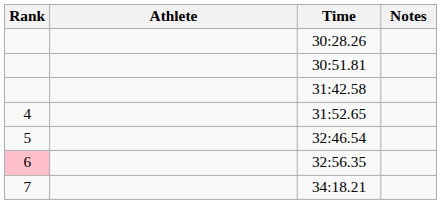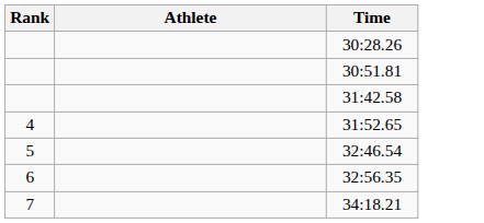 <table class="wikitable" style="text-align:center">
 <tr>
 <th width=40>Rank</th>
 <th width=250>Athlete</th>
 <th width=80>Time</th>
-<th width=50>Notes</th>
 </tr>
 <tr>
 <td></td>
 <td align=left></td>
 <td>30:28.26</td>
-<td></td>
 </tr>
 <tr>
 <td></td>
 <td align=left></td>
 <td>30:51.81</td>
-<td></td>
 </tr>
 <tr>
 <td></td>
 <td align=left></td>
 <td>31:42.58</td>
-<td></td>
 </tr>
 <tr>
 <td>4</td>
 <td align=left></td>
 <td>31:52.65</td>
-<td></td>
 </tr>
 <tr>
 <td>5</td>
 <td align=left></td>
 <td>32:46.54</td>
-<td></td>
 </tr>
 <tr>
-<td style="background: pink;">6</td>
+<td>6</td>
 <td align=left></td>
 <td>32:56.35</td>
-<td></td>
 </tr>
 <tr>
 <td>7</td>
 <td align=left></td>
 <td>34:18.21</td>
-<td></td>
 </tr>
 </table>
